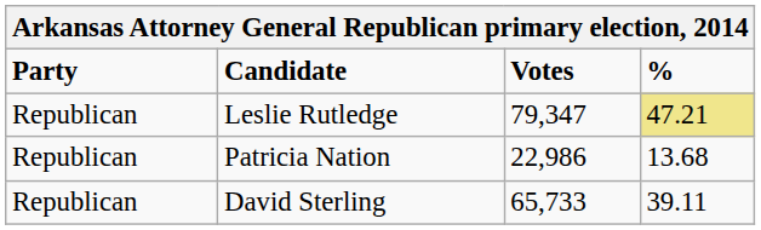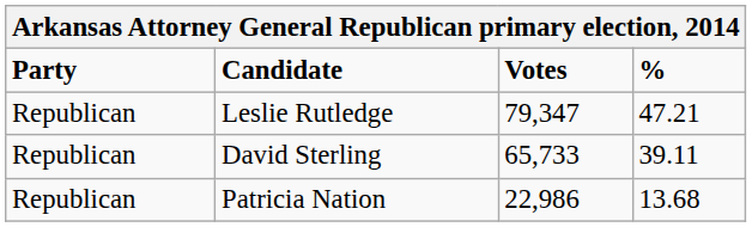 <table class="wikitable">
 <tr>
 <th colspan="4">Arkansas Attorney General Republican primary election, 2014</th>
 </tr>
 <tr>
 <td><strong>Party</strong></td>
 <td><strong>Candidate</strong></td>
 <td><strong>Votes</strong></td>
 <td><strong>%</strong></td>
 </tr>
 <tr>
 <td>Republican</td>
 <td>Leslie Rutledge</td>
 <td>79,347</td>
-<td style="background: khaki;">47.21</td>
+<td>47.21</td>
+</tr>
+<tr>
+<td>Republican</td>
+<td>David Sterling</td>
+<td>65,733</td>
+<td>39.11</td>
 </tr>
 <tr>
 <td>Republican</td>
 <td>Patricia Nation</td>
 <td>22,986</td>
 <td>13.68</td>
 </tr>
-<tr>
-<td>Republican</td>
-<td>David Sterling</td>
-<td>65,733</td>
-<td>39.11</td>
-</tr>
 </table>
